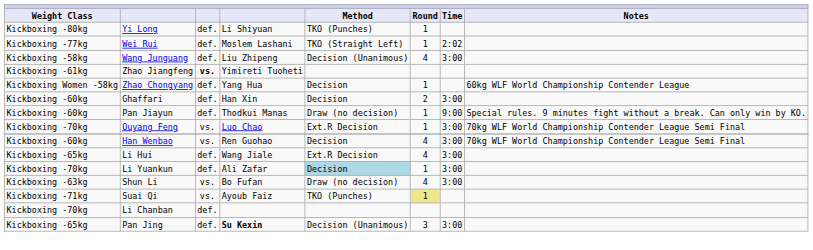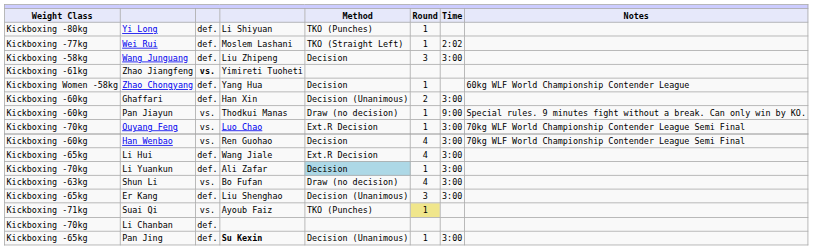 <table class="wikitable" style="font-size: 80%;">
 <tr>
 <th colspan="8" style="background-color: #ccf; color: #000080; text-align: center;"></th>
 </tr>
 <tr>
 <th colspan="1" style="background-color: #E6E8FA; color: #000000; text-align: center;">Weight Class</th>
 <th colspan="1" style="background-color: #E6E8FA; color: #000000; text-align: center;"></th>
 <th colspan="1" style="background-color: #E6E8FA; color: #000000; text-align: center;"></th>
 <th colspan="1" style="background-color: #E6E8FA; color: #000000; text-align: center;"></th>
 <th colspan="1" style="background-color: #E6E8FA; color: #000000; text-align: center;">Method</th>
 <th colspan="1" style="background-color: #E6E8FA; color: #000000; text-align: center;">Round</th>
 <th colspan="1" style="background-color: #E6E8FA; color: #000000; text-align: center;">Time</th>
 <th colspan="1" style="background-color: #E6E8FA; color: #000000; text-align: center;">Notes</th>
 </tr>
 <tr>
 <td>Kickboxing -80kg</td>
 <td> <a href='#'>Yi Long</a></td>
 <td align=center>def.</td>
 <td> Li Shiyuan</td>
 <td>TKO (Punches)</td>
 <td align=center>1</td>
 <td align=center></td>
 <td></td>
 </tr>
 <tr>
 <td>Kickboxing -77kg</td>
 <td> <a href='#'>Wei Rui</a></td>
 <td align=center>def.</td>
 <td> Moslem Lashani</td>
 <td>TKO (Straight Left)</td>
 <td align=center>1</td>
 <td align=center>2:02</td>
 <td></td>
 </tr>
 <tr>
 <td>Kickboxing -58kg</td>
 <td> <a href='#'>Wang Junguang</a></td>
 <td align=center>def.</td>
 <td> Liu Zhipeng</td>
-<td>Decision (Unanimous)</td>
-<td align=center>4</td>
+<td>Decision</td>
+<td align=center>3</td>
 <td align=center>3:00</td>
 <td></td>
 </tr>
 <tr>
 <td>Kickboxing -61kg</td>
 <td> Zhao Jiangfeng</td>
 <td align=center><strong>vs.</strong></td>
 <td> Yimireti Tuoheti</td>
 <td></td>
 <td align=center></td>
 <td align=center></td>
 <td></td>
 </tr>
 <tr>
 <td>Kickboxing Women -58kg</td>
 <td> <a href='#'>Zhao Chongyang</a></td>
 <td align=center>def.</td>
 <td> Yang Hua</td>
 <td>Decision</td>
 <td align=center>1</td>
 <td align=center></td>
 <td>60kg WLF World Championship Contender League</td>
 </tr>
 <tr>
 <td>Kickboxing -60kg</td>
 <td> Ghaffari</td>
 <td align=center>def.</td>
 <td> Han Xin</td>
-<td>Decision</td>
+<td>Decision (Unanimous)</td>
 <td align=center>2</td>
 <td align=center>3:00</td>
 <td></td>
 </tr>
 <tr>
 <td>Kickboxing -60kg</td>
 <td> Pan Jiayun</td>
-<td align=center>def.</td>
+<td align=center>vs.</td>
 <td> Thodkui Manas</td>
 <td>Draw (no decision)</td>
 <td align=center>1</td>
 <td align=center>9:00</td>
 <td>Special rules. 9 minutes fight without a break. Can only win by KO.</td>
 </tr>
 <tr>
 <td>Kickboxing -70kg</td>
 <td> <a href='#'>Ouyang Feng</a></td>
 <td align=center>vs.</td>
 <td> <a href='#'>Luo Chao</a></td>
 <td>Ext.R Decision</td>
 <td align=center>1</td>
 <td align=center>3:00</td>
 <td>70kg WLF World Championship Contender League Semi Final</td>
 </tr>
 <tr>
 </tr>
 <tr>
 <td>Kickboxing -60kg</td>
 <td> <a href='#'>Han Wenbao</a></td>
 <td align=center>vs.</td>
 <td> Ren Guohao</td>
 <td>Decision</td>
 <td align=center>4</td>
 <td align=center>3:00</td>
 <td>70kg WLF World Championship Contender League Semi Final</td>
 </tr>
 <tr>
 <td>Kickboxing -65kg</td>
 <td> Li Hui</td>
 <td align=center>def.</td>
 <td> Wang Jiale</td>
 <td>Ext.R Decision</td>
 <td align=center>4</td>
 <td align=center>3:00</td>
 <td></td>
 </tr>
 <tr>
 <td>Kickboxing -70kg</td>
 <td> Li Yuankun</td>
 <td align=center>def.</td>
 <td> Ali Zafar</td>
 <td style="background: lightblue;">Decision</td>
 <td align=center>1</td>
 <td align=center>3:00</td>
 <td></td>
 </tr>
 <tr>
 <td>Kickboxing -63kg</td>
 <td> Shun Li</td>
 <td align=center>vs.</td>
 <td> Bo Fufan</td>
 <td>Draw (no decision)</td>
 <td align=center>4</td>
 <td align=center>3:00</td>
 <td></td>
 </tr>
 <tr>
+<td>Kickboxing -65kg</td>
+<td> Er Kang</td>
+<td align=center>def.</td>
+<td> Liu Shenghao</td>
+<td>Decision (Unanimous)</td>
+<td align=center>3</td>
+<td align=center>3:00</td>
+<td></td>
+</tr>
+<tr>
 <td>Kickboxing -71kg</td>
 <td> Suai Qi</td>
 <td align=center>vs.</td>
 <td> Ayoub Faiz</td>
 <td>TKO (Punches)</td>
 <td align=center style="background: khaki;">1</td>
 <td align=center></td>
 <td></td>
 </tr>
 <tr>
 <td>Kickboxing -70kg</td>
 <td> Li Chanban</td>
 <td align=center>def.</td>
 <td></td>
 <td></td>
 <td align=center></td>
 <td align=center></td>
 <td></td>
 </tr>
 <tr>
 <td>Kickboxing -65kg</td>
 <td> Pan Jing</td>
 <td align=center>def.</td>
 <td><strong> Su Kexin</strong></td>
 <td>Decision (Unanimous)</td>
-<td align=center>3</td>
+<td align=center>1</td>
 <td align=center>3:00</td>
 <td></td>
 </tr>
 </table>
